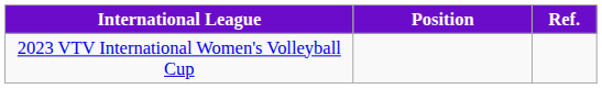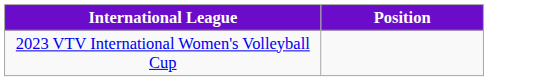 <table class="wikitable">
 <tr>
 <th width=300px style="background:#6B0CCA; color:white; text-align: center">International League</th>
 <th width=150px style="background:#6B0CCA; color:white">Position</th>
-<th width=50px style="background:#6B0CCA; color:white; text-align: center">Ref.</th>
 </tr>
 <tr style="text-align:center;">
 <td><a href='#'>2023 VTV International Women's Volleyball Cup</a></td>
 <td></td>
-<td></td>
 </tr>
 </table>
